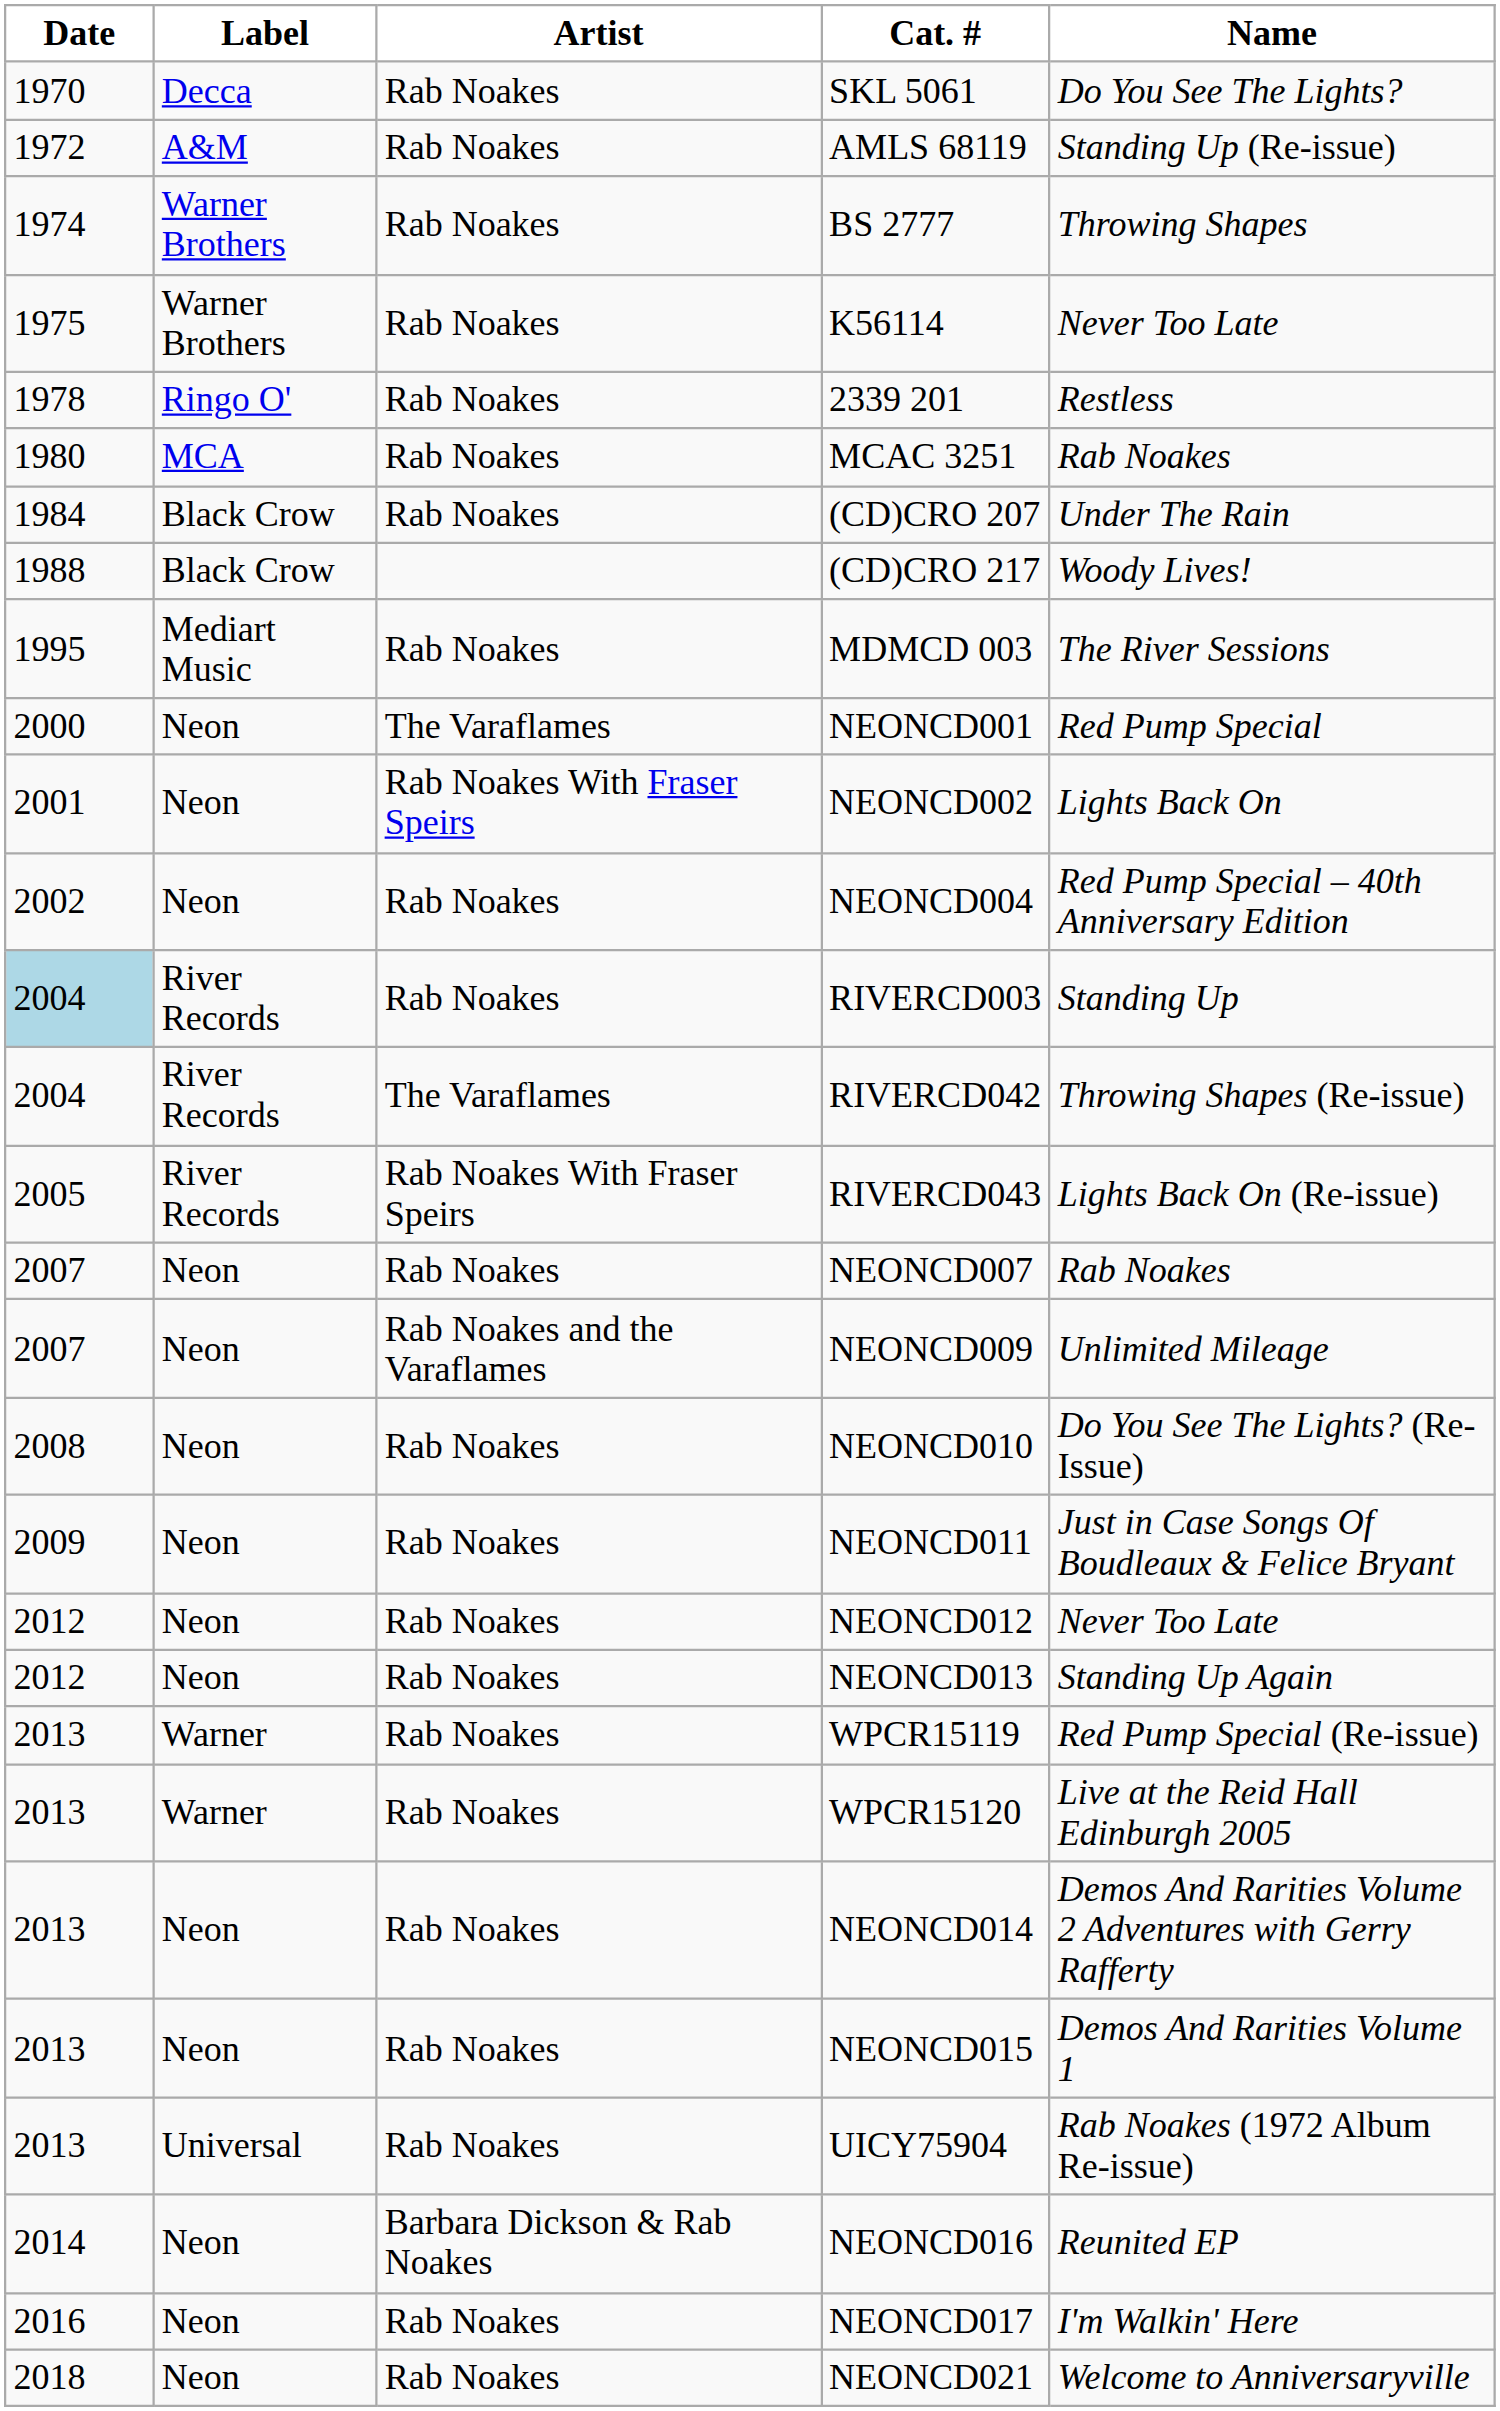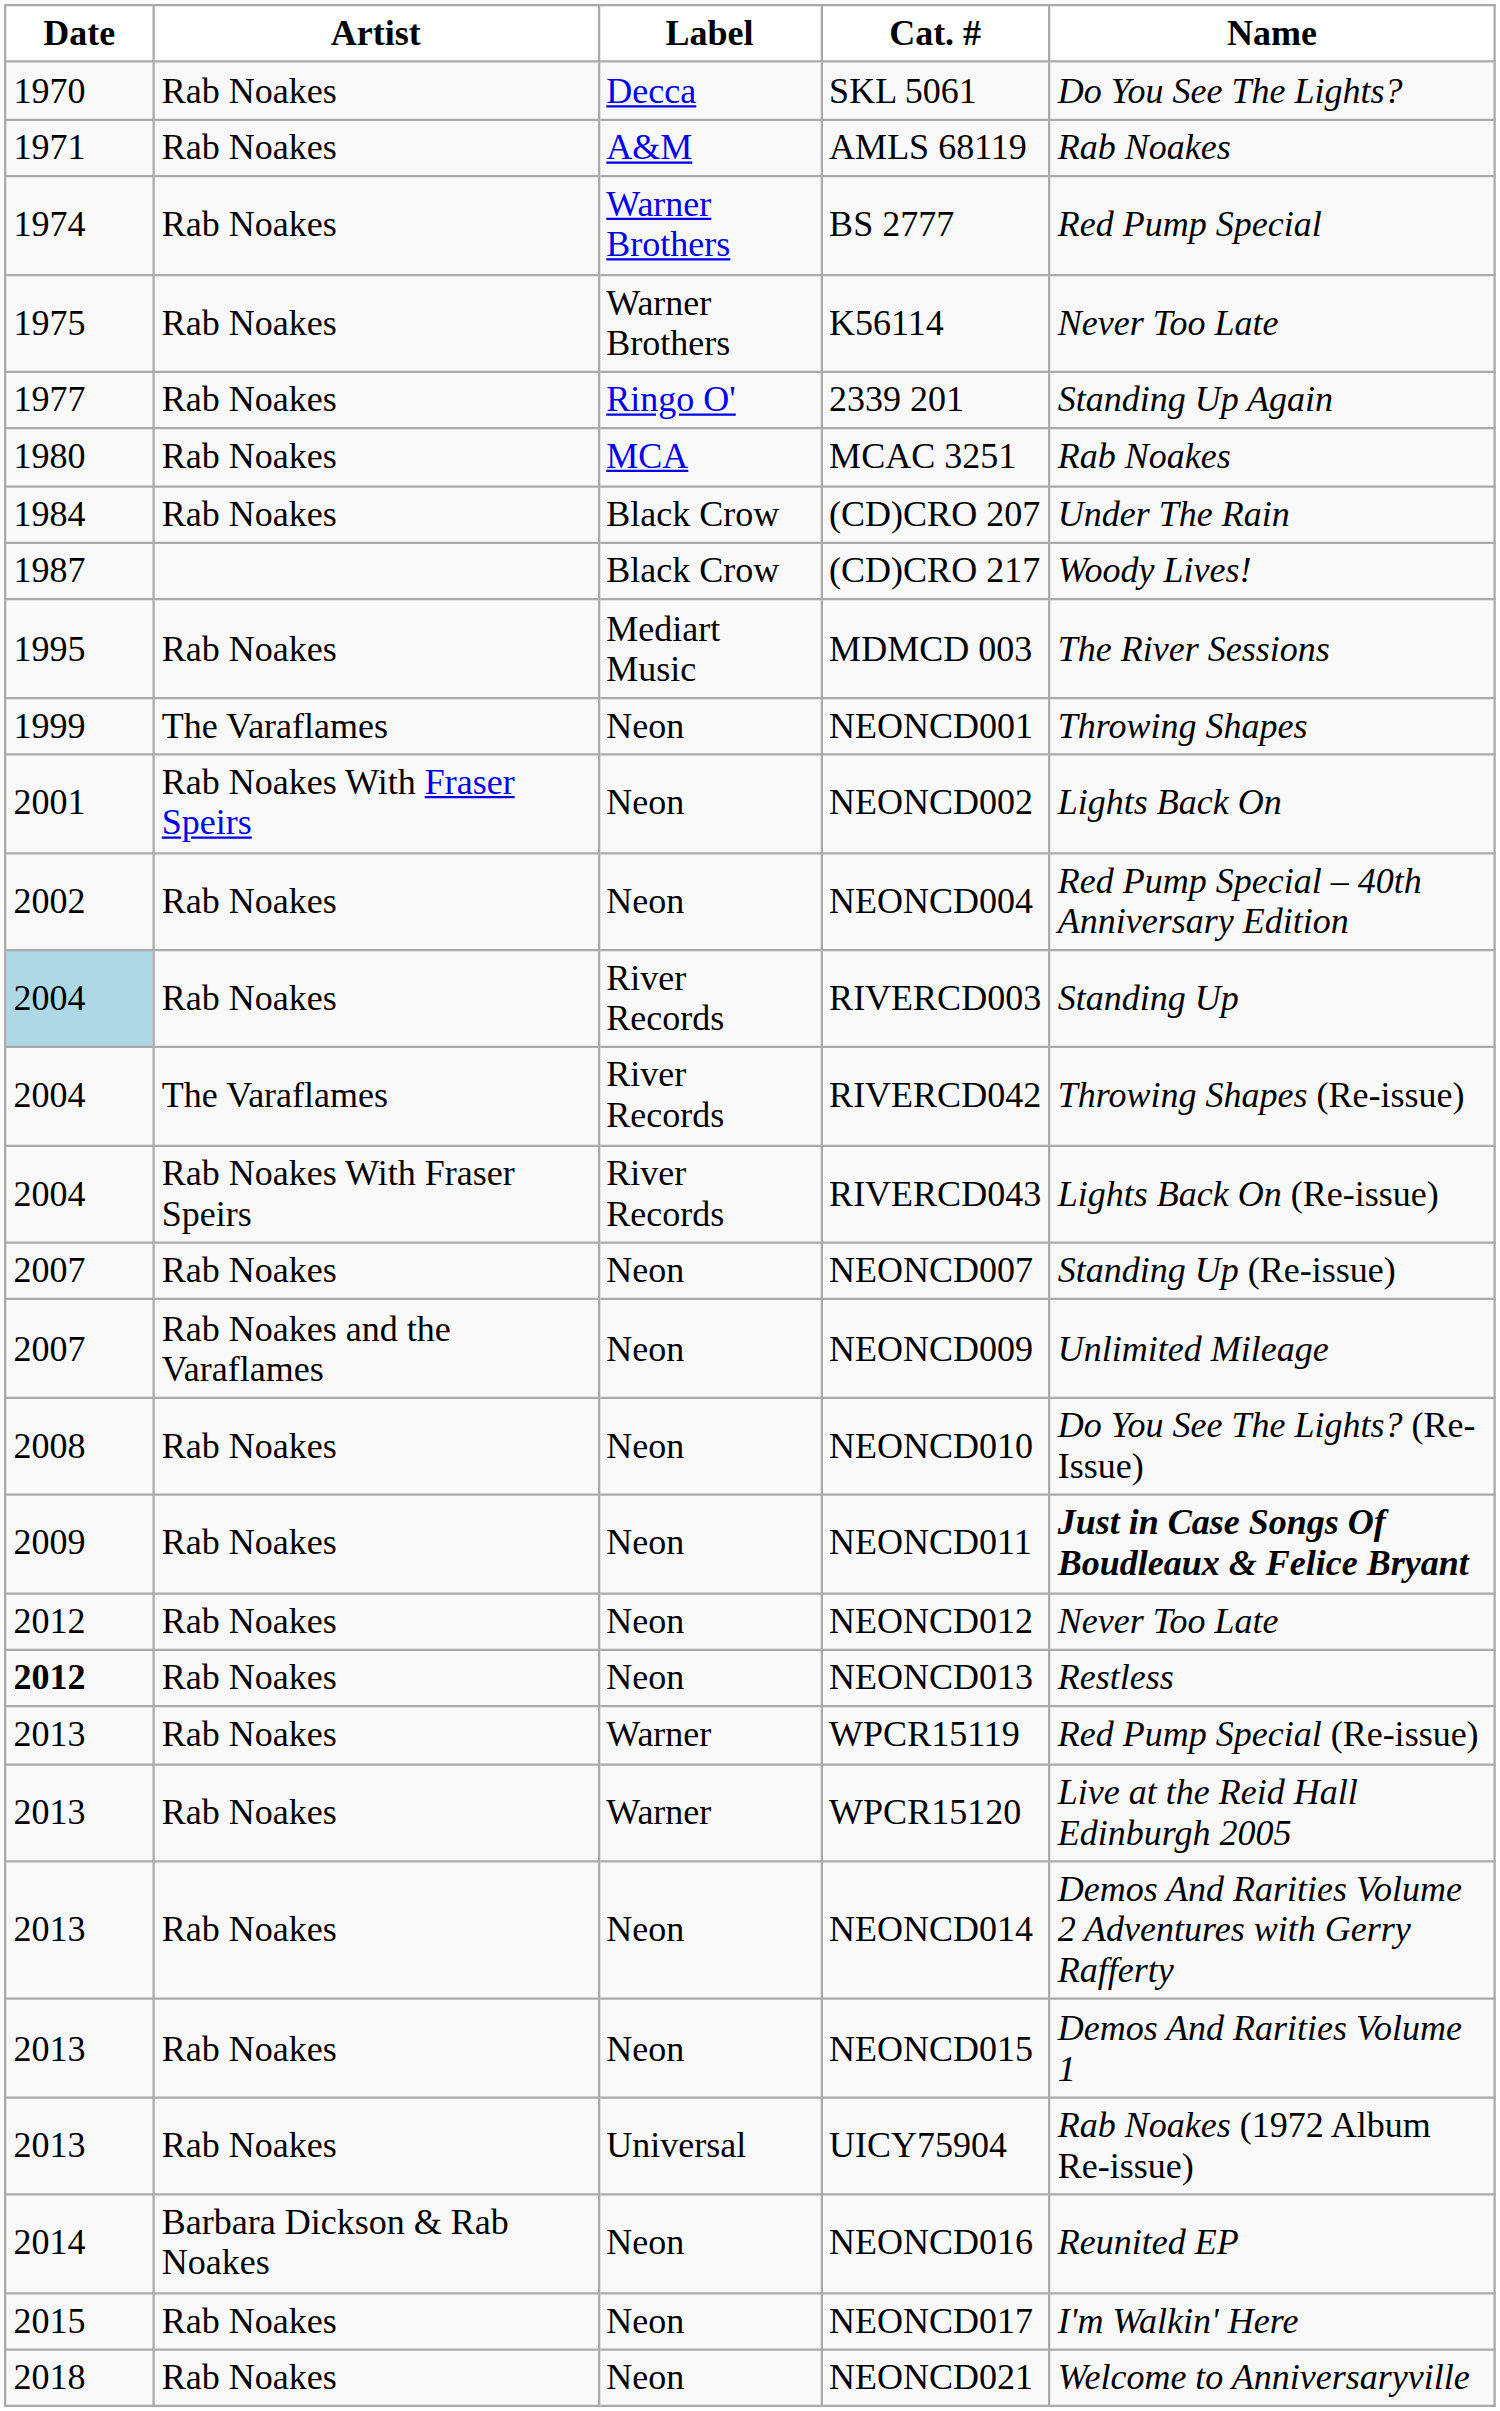 <table class="wikitable" width="75%">
 <tr>
 <td width="10%" bgcolor="#FFFFFF" align="center"><strong>Date</strong></td>
+<td width="30%" bgcolor="#FFFFFF" align="center"><strong>Artist</strong></td>
 <td width="15%" bgcolor="#FFFFFF" align="center"><strong>Label</strong></td>
-<td width="30%" bgcolor="#FFFFFF" align="center"><strong>Artist</strong></td>
 <td width="15%" bgcolor="#FFFFFF" align="center"><strong>Cat. #</strong></td>
 <td width="30%" bgcolor="#FFFFFF" align="center"><strong>Name</strong></td>
 </tr>
 <tr>
 <td>1970</td>
+<td>Rab Noakes</td>
 <td><a href='#'>Decca</a></td>
-<td>Rab Noakes</td>
 <td>SKL 5061</td>
 <td><em>Do You See The Lights?</em></td>
 </tr>
 <tr>
-<td>1972</td>
+<td>1971</td>
+<td>Rab Noakes</td>
 <td><a href='#'>A&M</a></td>
-<td>Rab Noakes</td>
 <td>AMLS 68119</td>
-<td><em>Standing Up</em> (Re-issue)</td>
+<td><em>Rab Noakes</em></td>
 </tr>
 <tr>
 <td>1974</td>
+<td>Rab Noakes</td>
 <td><a href='#'>Warner Brothers</a></td>
-<td>Rab Noakes</td>
 <td>BS 2777</td>
-<td><em>Throwing Shapes</em></td>
+<td><em>Red Pump Special</em></td>
 </tr>
 <tr>
 <td>1975</td>
+<td>Rab Noakes</td>
 <td>Warner Brothers</td>
-<td>Rab Noakes</td>
 <td>K56114</td>
 <td><em>Never Too Late</em></td>
 </tr>
 <tr>
-<td>1978</td>
+<td>1977</td>
+<td>Rab Noakes</td>
 <td><a href='#'>Ringo O'</a></td>
-<td>Rab Noakes</td>
 <td>2339 201</td>
-<td><em>Restless</em></td>
+<td><em>Standing Up Again</em></td>
 </tr>
 <tr>
 <td>1980</td>
+<td>Rab Noakes</td>
 <td><a href='#'>MCA</a></td>
-<td>Rab Noakes</td>
 <td>MCAC 3251</td>
 <td><em>Rab Noakes</em></td>
 </tr>
 <tr>
 <td>1984</td>
+<td>Rab Noakes</td>
 <td>Black Crow</td>
-<td>Rab Noakes</td>
 <td>(CD)CRO 207</td>
 <td><em>Under The Rain</em></td>
 </tr>
 <tr>
-<td>1988</td>
+<td>1987</td>
+<td></td>
 <td>Black Crow</td>
-<td></td>
 <td>(CD)CRO 217</td>
 <td><em>Woody Lives!</em></td>
 </tr>
 <tr>
 <td>1995</td>
+<td>Rab Noakes</td>
 <td>Mediart Music</td>
-<td>Rab Noakes</td>
 <td>MDMCD 003</td>
 <td><em>The River Sessions</em></td>
 </tr>
 <tr>
-<td>2000</td>
+<td>1999</td>
+<td>The Varaflames</td>
 <td>Neon</td>
-<td>The Varaflames</td>
 <td>NEONCD001</td>
-<td><em>Red Pump Special</em></td>
+<td><em>Throwing Shapes</em></td>
 </tr>
 <tr>
 <td>2001</td>
+<td>Rab Noakes With <a href='#'>Fraser Speirs</a></td>
 <td>Neon</td>
-<td>Rab Noakes With <a href='#'>Fraser Speirs</a></td>
 <td>NEONCD002</td>
 <td><em>Lights Back On</em></td>
 </tr>
 <tr>
 <td>2002</td>
+<td>Rab Noakes</td>
 <td>Neon</td>
-<td>Rab Noakes</td>
 <td>NEONCD004</td>
 <td><em>Red Pump Special – 40th Anniversary Edition</em></td>
 </tr>
 <tr>
 <td style="background: lightblue;">2004</td>
+<td>Rab Noakes</td>
 <td>River Records</td>
-<td>Rab Noakes</td>
 <td>RIVERCD003</td>
 <td><em>Standing Up</em></td>
 </tr>
 <tr>
 <td>2004</td>
+<td>The Varaflames</td>
 <td>River Records</td>
-<td>The Varaflames</td>
 <td>RIVERCD042</td>
 <td><em>Throwing Shapes</em> (Re-issue)</td>
 </tr>
 <tr>
-<td>2005</td>
+<td>2004</td>
+<td>Rab Noakes With Fraser Speirs</td>
 <td>River Records</td>
-<td>Rab Noakes With Fraser Speirs</td>
 <td>RIVERCD043</td>
 <td><em>Lights Back On</em> (Re-issue)</td>
 </tr>
 <tr>
 <td>2007</td>
+<td>Rab Noakes</td>
 <td>Neon</td>
-<td>Rab Noakes</td>
 <td>NEONCD007</td>
-<td><em>Rab Noakes</em></td>
+<td><em>Standing Up</em> (Re-issue)</td>
 </tr>
 <tr>
 <td>2007</td>
+<td>Rab Noakes and the Varaflames</td>
 <td>Neon</td>
-<td>Rab Noakes and the Varaflames</td>
 <td>NEONCD009</td>
 <td><em>Unlimited Mileage</em></td>
 </tr>
 <tr>
 <td>2008</td>
+<td>Rab Noakes</td>
 <td>Neon</td>
-<td>Rab Noakes</td>
 <td>NEONCD010</td>
 <td><em>Do You See The Lights?</em> (Re-Issue)</td>
 </tr>
 <tr>
 <td>2009</td>
+<td>Rab Noakes</td>
 <td>Neon</td>
-<td>Rab Noakes</td>
 <td>NEONCD011</td>
-<td><em>Just in Case Songs Of Boudleaux & Felice Bryant</em></td>
+<td><strong><em>Just in Case Songs Of Boudleaux & Felice Bryant</em></strong></td>
 </tr>
 <tr>
 <td>2012</td>
+<td>Rab Noakes</td>
 <td>Neon</td>
-<td>Rab Noakes</td>
 <td>NEONCD012</td>
 <td><em>Never Too Late</em></td>
 </tr>
 <tr>
-<td>2012</td>
+<td><strong>2012</strong></td>
+<td>Rab Noakes</td>
 <td>Neon</td>
-<td>Rab Noakes</td>
 <td>NEONCD013</td>
-<td><em>Standing Up Again</em></td>
+<td><em>Restless</em></td>
 </tr>
 <tr>
 <td>2013</td>
+<td>Rab Noakes</td>
 <td>Warner</td>
-<td>Rab Noakes</td>
 <td>WPCR15119</td>
 <td><em>Red Pump Special</em> (Re-issue)</td>
 </tr>
 <tr>
 <td>2013</td>
+<td>Rab Noakes</td>
 <td>Warner</td>
-<td>Rab Noakes</td>
 <td>WPCR15120</td>
 <td><em>Live at the Reid Hall Edinburgh 2005</em></td>
 </tr>
 <tr>
 <td>2013</td>
+<td>Rab Noakes</td>
 <td>Neon</td>
-<td>Rab Noakes</td>
 <td>NEONCD014</td>
 <td><em>Demos And Rarities Volume 2 Adventures with Gerry Rafferty</em></td>
 </tr>
 <tr>
 <td>2013</td>
+<td>Rab Noakes</td>
 <td>Neon</td>
-<td>Rab Noakes</td>
 <td>NEONCD015</td>
 <td><em>Demos And Rarities Volume 1</em></td>
 </tr>
 <tr>
 <td>2013</td>
+<td>Rab Noakes</td>
 <td>Universal</td>
-<td>Rab Noakes</td>
 <td>UICY75904</td>
 <td><em>Rab Noakes</em> (1972 Album Re-issue)</td>
 </tr>
 <tr>
 <td>2014</td>
+<td>Barbara Dickson & Rab Noakes</td>
 <td>Neon</td>
-<td>Barbara Dickson & Rab Noakes</td>
 <td>NEONCD016</td>
 <td><em>Reunited EP</em></td>
 </tr>
 <tr>
-<td>2016</td>
+<td>2015</td>
+<td>Rab Noakes</td>
 <td>Neon</td>
-<td>Rab Noakes</td>
 <td>NEONCD017</td>
 <td><em>I'm Walkin' Here</em></td>
 </tr>
 <tr>
 <td>2018</td>
+<td>Rab Noakes</td>
 <td>Neon</td>
-<td>Rab Noakes</td>
 <td>NEONCD021</td>
 <td><em>Welcome to Anniversaryville</em></td>
 </tr>
 </table>
